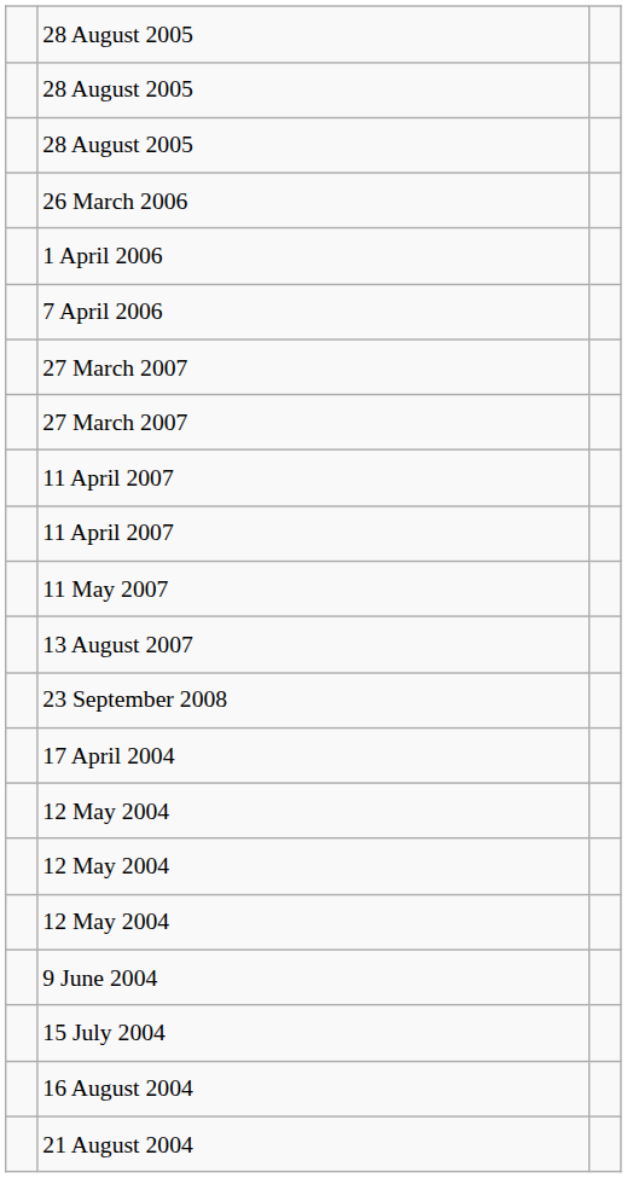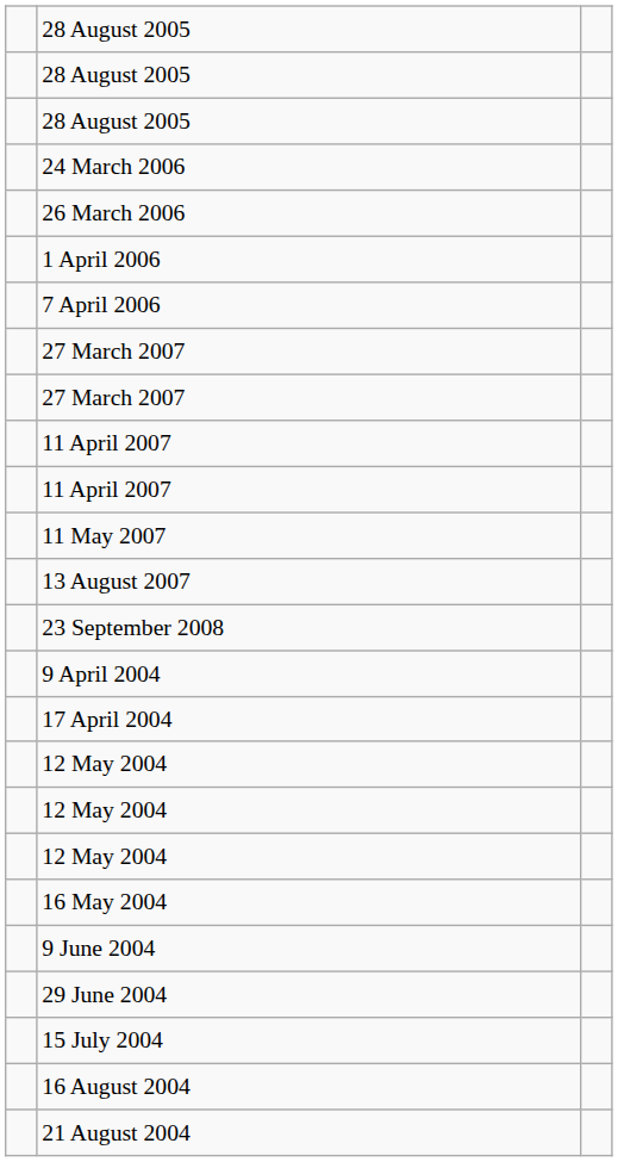 <table class="wikitable" style="font-size: 89%; float: left; width: 26em; margin-right: 1em; height: 700px">
 <tr>
 <td></td>
 <td>28 August 2005</td>
 <td></td>
 </tr>
 <tr>
 <td></td>
 <td>28 August 2005</td>
 <td></td>
 </tr>
 <tr>
 <td></td>
 <td>28 August 2005</td>
+<td></td>
+</tr>
+<tr>
+<td></td>
+<td>24 March 2006</td>
 <td></td>
 </tr>
 <tr>
 <td></td>
 <td>26 March 2006</td>
 <td></td>
 </tr>
 <tr>
 <td></td>
 <td>1 April 2006</td>
 <td></td>
 </tr>
 <tr>
 <td></td>
 <td>7 April 2006</td>
 <td></td>
 </tr>
 <tr>
 <td></td>
 <td>27 March 2007</td>
 <td></td>
 </tr>
 <tr>
 <td></td>
 <td>27 March 2007</td>
 <td></td>
 </tr>
 <tr>
 <td></td>
 <td>11 April 2007</td>
 <td></td>
 </tr>
 <tr>
 <td></td>
 <td>11 April 2007</td>
 <td></td>
 </tr>
 <tr>
 <td></td>
 <td>11 May 2007</td>
 <td></td>
 </tr>
 <tr>
 <td></td>
 <td>13 August 2007</td>
 <td></td>
 </tr>
 <tr>
 <td></td>
 <td>23 September 2008</td>
 <td></td>
 </tr>
 <tr>
 <td></td>
+<td>9 April 2004</td>
+<td></td>
+</tr>
+<tr>
+<td></td>
 <td>17 April 2004</td>
 <td></td>
 </tr>
 <tr>
 <td></td>
 <td>12 May 2004</td>
 <td></td>
 </tr>
 <tr>
 <td></td>
 <td>12 May 2004</td>
 <td></td>
 </tr>
 <tr>
 <td></td>
 <td>12 May 2004</td>
 <td></td>
 </tr>
 <tr>
 <td></td>
+<td>16 May 2004</td>
+<td></td>
+</tr>
+<tr>
+<td></td>
 <td>9 June 2004</td>
+<td></td>
+</tr>
+<tr>
+<td></td>
+<td>29 June 2004</td>
 <td></td>
 </tr>
 <tr>
 <td></td>
 <td>15 July 2004</td>
 <td></td>
 </tr>
 <tr>
 <td></td>
 <td>16 August 2004</td>
 <td></td>
 </tr>
 <tr>
 <td></td>
 <td>21 August 2004</td>
 <td></td>
 </tr>
 </table>
